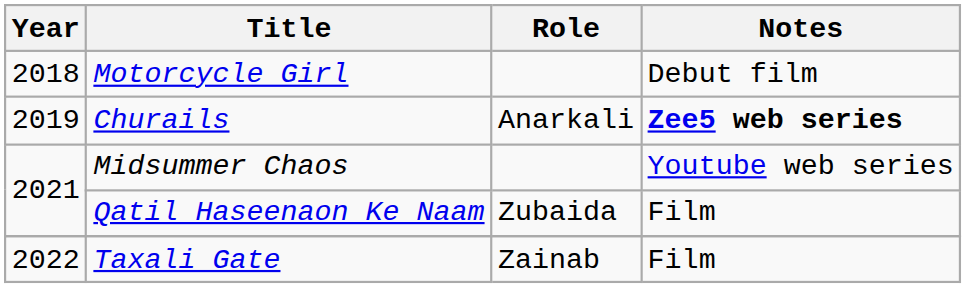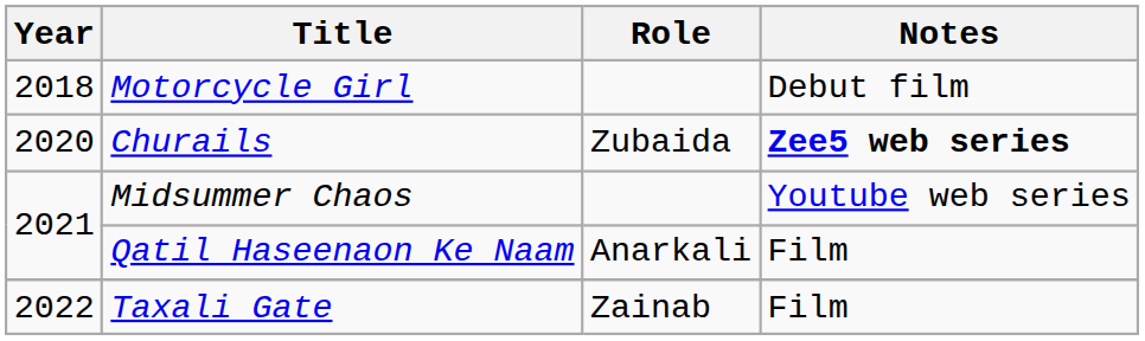 <table class="wikitable">
 <tr>
 <th>Year</th>
 <th>Title</th>
 <th>Role</th>
 <th>Notes</th>
 </tr>
 <tr>
 <td>2018</td>
 <td><em><a href='#'>Motorcycle Girl</a></em></td>
 <td></td>
 <td>Debut film</td>
 </tr>
 <tr>
-<td>2019</td>
+<td>2020</td>
 <td><em><a href='#'>Churails</a></em></td>
-<td>Anarkali</td>
+<td>Zubaida</td>
 <td><strong><a href='#'>Zee5</a> web series</strong></td>
 </tr>
 <tr>
 <td rowspan="2">2021</td>
 <td><em>Midsummer Chaos</em></td>
 <td></td>
 <td><a href='#'>Youtube</a> web series</td>
 </tr>
 <tr>
 <td><em><a href='#'>Qatil Haseenaon Ke Naam</a></em></td>
-<td>Zubaida</td>
+<td>Anarkali</td>
 <td>Film</td>
 </tr>
 <tr>
 </tr>
 <tr>
 <td>2022</td>
 <td><em><a href='#'>Taxali Gate</a></em></td>
 <td>Zainab</td>
 <td>Film</td>
 </tr>
 </table>
